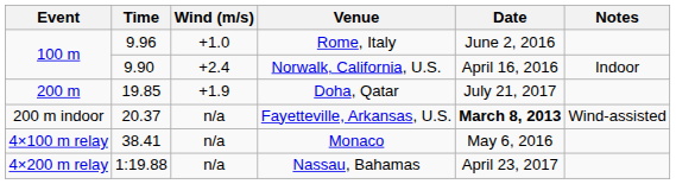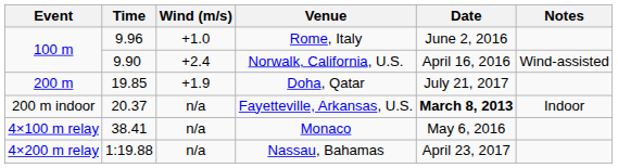 <table class=wikitable style=text-align:center>
 <tr>
 <th>Event</th>
 <th>Time</th>
 <th>Wind (m/s)</th>
 <th>Venue</th>
 <th>Date</th>
 <th>Notes</th>
 </tr>
 <tr>
 <td rowspan=2><a href='#'>100&nbsp;m</a></td>
 <td>9.96</td>
 <td>+1.0</td>
 <td><a href='#'>Rome</a>, Italy</td>
 <td>June 2, 2016</td>
 <td></td>
 </tr>
 <tr>
 <td>9.90 </td>
 <td>+2.4</td>
 <td><a href='#'>Norwalk, California</a>, U.S.</td>
 <td>April 16, 2016</td>
-<td>Indoor  </td>
+<td>Wind-assisted</td>
 </tr>
 <tr>
 <td><a href='#'>200&nbsp;m</a></td>
 <td>19.85</td>
 <td>+1.9</td>
 <td><a href='#'>Doha</a>, Qatar</td>
 <td>July 21, 2017</td>
 <td></td>
 </tr>
 <tr>
 <td>200 m indoor</td>
 <td>20.37</td>
 <td>n/a</td>
 <td><a href='#'>Fayetteville, Arkansas</a>, U.S.</td>
 <td><strong>March 8, 2013</strong></td>
-<td>Wind-assisted</td>
+<td>Indoor  </td>
 </tr>
 <tr>
 <td><a href='#'>4×100&nbsp;m relay</a></td>
 <td>38.41</td>
 <td>n/a</td>
 <td><a href='#'>Monaco</a></td>
 <td>May 6, 2016</td>
 <td></td>
 </tr>
 <tr>
 <td><a href='#'>4×200&nbsp;m relay</a></td>
 <td>1:19.88</td>
 <td>n/a</td>
 <td><a href='#'>Nassau</a>, Bahamas</td>
 <td>April 23, 2017</td>
 <td></td>
 </tr>
 </table>
